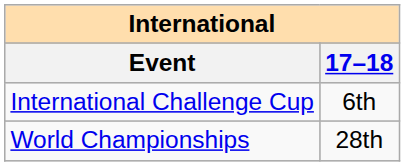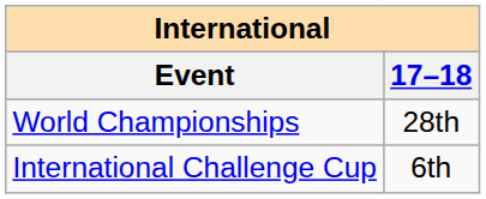 <table class="wikitable" style="text-align:center">
 <tr>
 <th colspan="2" style="background-color: #ffdead; " align="center">International</th>
 </tr>
 <tr>
 <th>Event</th>
 <th><a href='#'>17–18</a></th>
 </tr>
 <tr>
+<td align=left><a href='#'>World Championships</a></td>
+<td>28th</td>
+</tr>
+<tr>
 <td align=left><a href='#'>International Challenge Cup</a></td>
 <td>6th</td>
 </tr>
-<tr>
-<td align=left><a href='#'>World Championships</a></td>
-<td>28th</td>
-</tr>
 </table>
